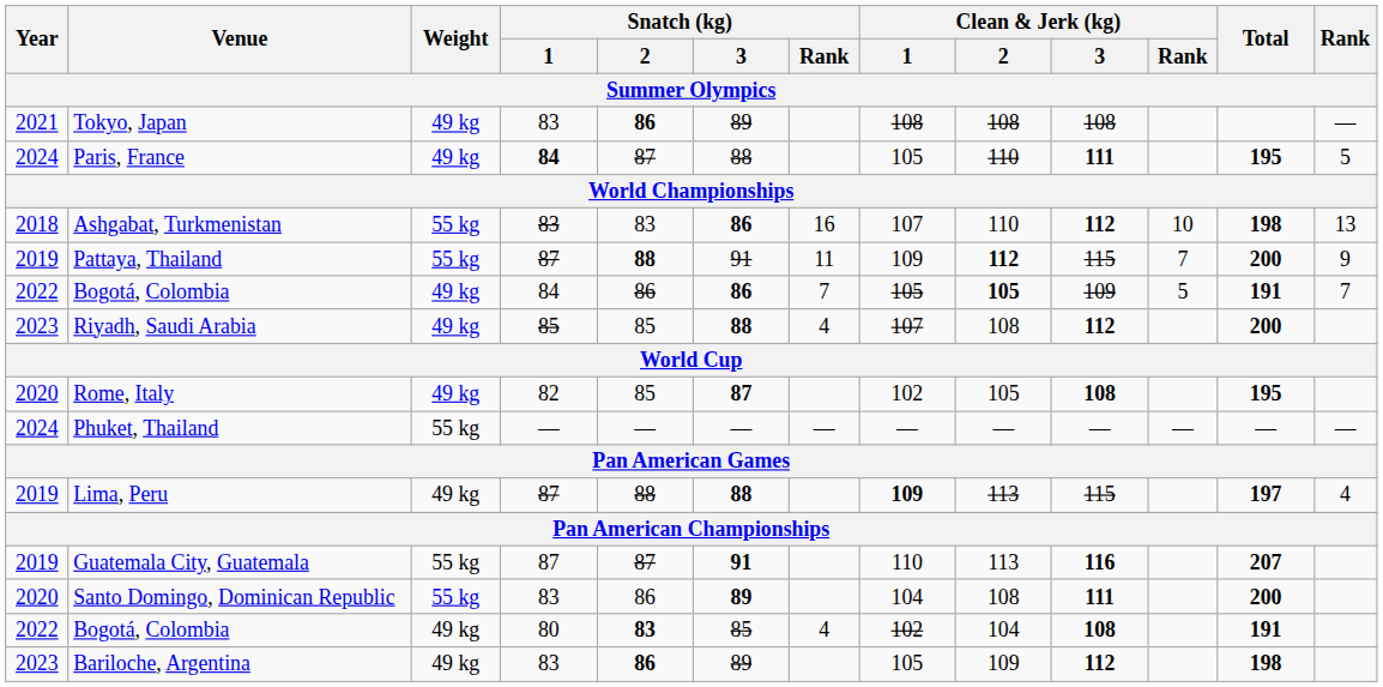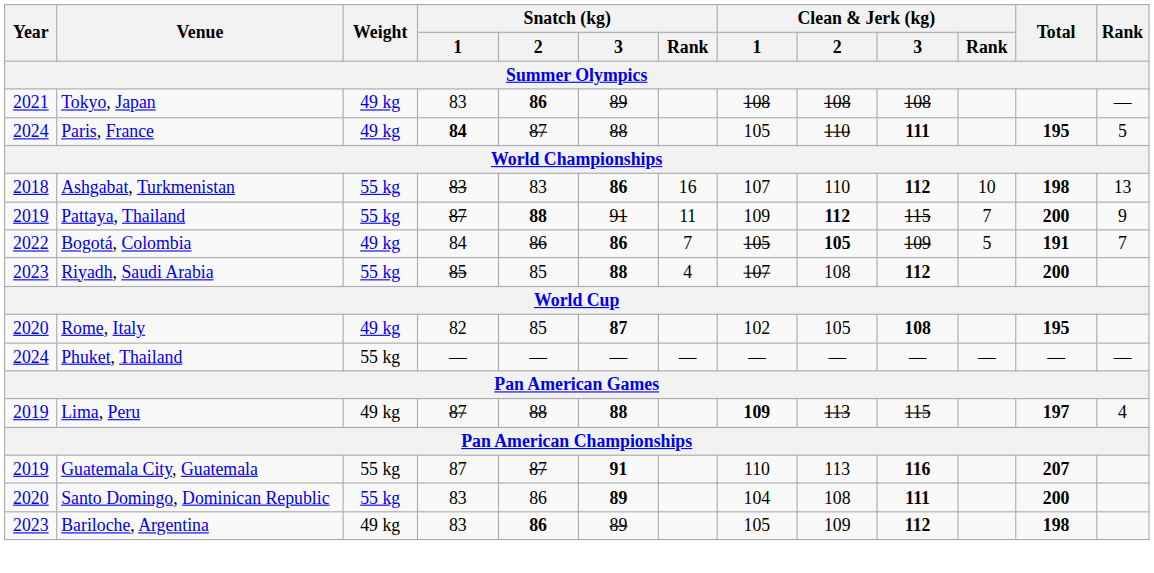 <table class = "wikitable" style="text-align:center;">
 <tr>
 <th rowspan=2 width=40>Year</th>
 <th rowspan=2 width=250>Venue</th>
 <th rowspan=2 width=60>Weight</th>
 <th colspan=4>Snatch (kg)</th>
 <th colspan=4>Clean & Jerk (kg)</th>
 <th rowspan=2 width=65>Total</th>
 <th rowspan=2 width=40>Rank</th>
 </tr>
 <tr>
 <th width=65>1</th>
 <th width=65>2</th>
 <th width=65>3</th>
 <th width=45>Rank</th>
 <th width=65>1</th>
 <th width=65>2</th>
 <th width=65>3</th>
 <th width=45>Rank</th>
 </tr>
 <tr>
 <th colspan=13><a href='#'>Summer Olympics</a></th>
 </tr>
 <tr>
 <td><a href='#'>2021</a></td>
 <td align=left> <a href='#'>Tokyo</a>, <a href='#'>Japan</a></td>
 <td><a href='#'>49 kg</a></td>
 <td>83</td>
 <td><strong>86</strong></td>
 <td><s>89</s></td>
 <td></td>
 <td><s>108</s></td>
 <td><s>108</s></td>
 <td><s>108</s></td>
 <td></td>
 <td></td>
 <td>—</td>
 </tr>
 <tr>
 <td><a href='#'>2024</a></td>
 <td align=left> <a href='#'>Paris</a>, <a href='#'>France</a></td>
 <td><a href='#'>49 kg</a></td>
 <td><strong>84</strong></td>
 <td><s>87</s></td>
 <td><s>88</s></td>
 <td></td>
 <td>105</td>
 <td><s>110</s></td>
 <td><strong>111</strong></td>
 <td></td>
 <td><strong>195</strong></td>
 <td>5</td>
 </tr>
 <tr>
 <th colspan=13><a href='#'>World Championships</a></th>
 </tr>
 <tr>
 <td><a href='#'>2018</a></td>
 <td align=left> <a href='#'>Ashgabat</a>, <a href='#'>Turkmenistan</a></td>
 <td><a href='#'>55 kg</a></td>
 <td><s>83</s></td>
 <td>83</td>
 <td><strong>86</strong></td>
 <td>16</td>
 <td>107</td>
 <td>110</td>
 <td><strong>112</strong></td>
 <td>10</td>
 <td><strong>198</strong></td>
 <td>13</td>
 </tr>
 <tr>
 <td><a href='#'>2019</a></td>
 <td align=left> <a href='#'>Pattaya</a>, <a href='#'>Thailand</a></td>
 <td><a href='#'>55 kg</a></td>
 <td><s>87</s></td>
 <td><strong>88</strong></td>
 <td><s>91</s></td>
 <td>11</td>
 <td>109</td>
 <td><strong>112</strong></td>
 <td><s>115</s></td>
 <td>7</td>
 <td><strong>200</strong></td>
 <td>9</td>
 </tr>
 <tr>
 <td><a href='#'>2022</a></td>
 <td align=left> <a href='#'>Bogotá</a>, <a href='#'>Colombia</a></td>
 <td><a href='#'>49 kg</a></td>
 <td>84</td>
 <td><s>86</s></td>
 <td><strong>86</strong></td>
 <td>7</td>
 <td><s>105</s></td>
 <td><strong>105</strong></td>
 <td><s>109</s></td>
 <td>5</td>
 <td><strong>191</strong></td>
 <td>7</td>
 </tr>
 <tr>
 <td><a href='#'>2023</a></td>
 <td align=left> <a href='#'>Riyadh</a>, <a href='#'>Saudi Arabia</a></td>
-<td><a href='#'>49 kg</a></td>
+<td><a href='#'>55 kg</a></td>
 <td><s>85</s></td>
 <td>85</td>
 <td><strong>88</strong></td>
 <td>4</td>
 <td><s>107</s></td>
 <td>108</td>
 <td><strong>112</strong></td>
 <td></td>
 <td><strong>200</strong></td>
 <td></td>
 </tr>
 <tr>
 <th colspan=13><a href='#'>World Cup</a></th>
 </tr>
 <tr>
 <td><a href='#'>2020</a></td>
 <td align=left> <a href='#'>Rome</a>, <a href='#'>Italy</a></td>
 <td><a href='#'>49 kg</a></td>
 <td>82</td>
 <td>85</td>
 <td><strong>87</strong></td>
 <td></td>
 <td>102</td>
 <td>105</td>
 <td><strong>108</strong></td>
 <td></td>
 <td><strong>195</strong></td>
 <td></td>
 </tr>
 <tr>
 <td><a href='#'>2024</a></td>
 <td align=left> <a href='#'> Phuket</a>, <a href='#'>Thailand</a></td>
 <td>55 kg</td>
 <td>—</td>
 <td>—</td>
 <td>—</td>
 <td>—</td>
 <td>—</td>
 <td>—</td>
 <td>—</td>
 <td>—</td>
 <td>—</td>
 <td>—</td>
 </tr>
 <tr>
 <th colspan=13><a href='#'>Pan American Games</a></th>
 </tr>
 <tr>
 <td><a href='#'>2019</a></td>
 <td align=left> <a href='#'>Lima</a>, <a href='#'>Peru</a></td>
 <td>49 kg</td>
 <td><s>87</s></td>
 <td><s>88</s></td>
 <td><strong>88</strong></td>
 <td></td>
 <td><strong>109</strong></td>
 <td><s>113</s></td>
 <td><s>115</s></td>
 <td></td>
 <td><strong>197</strong></td>
 <td>4</td>
 </tr>
 <tr>
 <th colspan=13><a href='#'>Pan American Championships</a></th>
 </tr>
 <tr>
 <td><a href='#'>2019</a></td>
 <td align=left> <a href='#'>Guatemala City</a>, <a href='#'>Guatemala</a></td>
 <td>55 kg</td>
 <td>87</td>
 <td><s>87</s></td>
 <td><strong>91</strong></td>
 <td></td>
 <td>110</td>
 <td>113</td>
 <td><strong>116</strong></td>
 <td></td>
 <td><strong>207</strong></td>
 <td></td>
 </tr>
 <tr>
 <td><a href='#'>2020</a></td>
 <td align=left> <a href='#'>Santo Domingo</a>, <a href='#'>Dominican Republic</a></td>
 <td><a href='#'>55 kg</a></td>
 <td>83</td>
 <td>86</td>
 <td><strong>89</strong></td>
 <td></td>
 <td>104</td>
 <td>108</td>
 <td><strong>111</strong></td>
 <td></td>
 <td><strong>200</strong></td>
 <td></td>
 </tr>
 <tr>
-<td><a href='#'>2022</a></td>
-<td align=left> <a href='#'>Bogotá</a>, <a href='#'>Colombia</a></td>
-<td>49 kg</td>
-<td>80</td>
-<td><strong>83</strong></td>
-<td><s>85</s></td>
-<td>4</td>
-<td><s>102</s></td>
-<td>104</td>
-<td><strong>108</strong></td>
-<td></td>
-<td><strong>191</strong></td>
-<td></td>
-</tr>
-<tr>
 <td><a href='#'>2023</a></td>
 <td align=left> <a href='#'>Bariloche</a>, <a href='#'>Argentina</a></td>
 <td>49 kg</td>
 <td>83</td>
 <td><strong>86</strong></td>
 <td><s>89</s></td>
 <td></td>
 <td>105</td>
 <td>109</td>
 <td><strong>112</strong></td>
 <td></td>
 <td><strong>198</strong></td>
 <td></td>
 </tr>
 </table>
